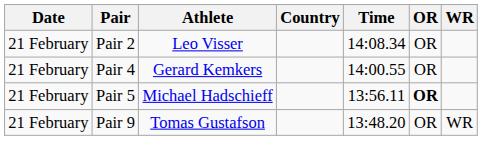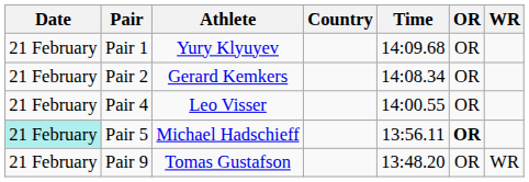 <table class="wikitable" style="text-align:center">
 <tr>
 <th>Date</th>
 <th>Pair</th>
 <th>Athlete</th>
 <th>Country</th>
 <th>Time</th>
 <th>OR</th>
 <th>WR</th>
 </tr>
 <tr>
 <td>21 February</td>
+<td>Pair 1</td>
+<td><a href='#'>Yury Klyuyev</a></td>
+<td></td>
+<td>14:09.68</td>
+<td>OR</td>
+<td></td>
+</tr>
+<tr>
+<td>21 February</td>
 <td>Pair 2</td>
-<td><a href='#'>Leo Visser</a></td>
+<td><a href='#'>Gerard Kemkers</a></td>
 <td></td>
 <td>14:08.34</td>
 <td>OR</td>
 <td></td>
 </tr>
 <tr>
 <td>21 February</td>
 <td>Pair 4</td>
-<td><a href='#'>Gerard Kemkers</a></td>
+<td><a href='#'>Leo Visser</a></td>
 <td></td>
 <td>14:00.55</td>
 <td>OR</td>
 <td></td>
 </tr>
 <tr>
-<td>21 February</td>
+<td style="background: paleturquoise;">21 February</td>
 <td>Pair 5</td>
 <td><a href='#'>Michael Hadschieff</a></td>
 <td></td>
 <td>13:56.11</td>
 <td><strong>OR</strong></td>
 <td></td>
 </tr>
 <tr>
 <td>21 February</td>
 <td>Pair 9</td>
 <td><a href='#'>Tomas Gustafson</a></td>
 <td></td>
 <td>13:48.20</td>
 <td>OR</td>
 <td>WR</td>
 </tr>
 </table>
